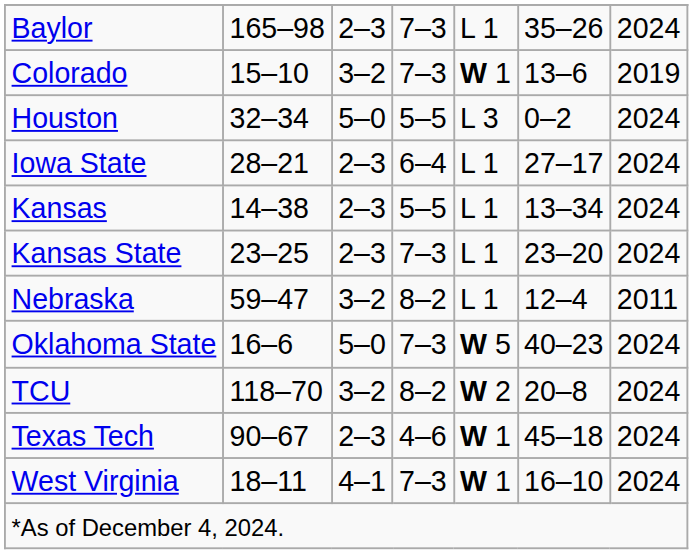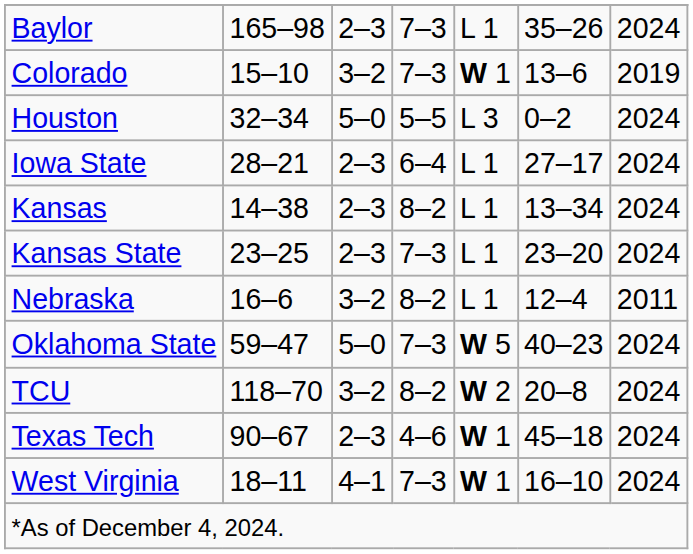 <table class="wikitable" style="text-align:left; font-size:95%">
 <tr>
 </tr>
 <tr>
 <td><a href='#'>Baylor</a></td>
 <td>165–98</td>
 <td>2–3</td>
 <td>7–3</td>
 <td>L 1</td>
 <td>35–26</td>
 <td>2024</td>
 </tr>
 <tr>
 <td><a href='#'>Colorado</a></td>
 <td>15–10</td>
 <td>3–2</td>
 <td>7–3</td>
 <td><strong>W</strong> 1</td>
 <td>13–6</td>
 <td>2019</td>
 </tr>
 <tr>
 <td><a href='#'>Houston</a></td>
 <td>32–34</td>
 <td>5–0</td>
 <td>5–5</td>
 <td>L 3</td>
 <td>0–2</td>
 <td>2024</td>
 </tr>
 <tr>
 <td><a href='#'>Iowa State</a></td>
 <td>28–21</td>
 <td>2–3</td>
 <td>6–4</td>
 <td>L 1</td>
 <td>27–17</td>
 <td>2024</td>
 </tr>
 <tr>
 <td><a href='#'>Kansas</a></td>
 <td>14–38</td>
 <td>2–3</td>
-<td>5–5</td>
+<td>8–2</td>
 <td>L 1</td>
 <td>13–34</td>
 <td>2024</td>
 </tr>
 <tr>
 <td><a href='#'>Kansas State</a></td>
 <td>23–25</td>
 <td>2–3</td>
 <td>7–3</td>
 <td>L 1</td>
 <td>23–20</td>
 <td>2024</td>
 </tr>
 <tr>
 <td><a href='#'>Nebraska</a></td>
-<td>59–47</td>
+<td>16–6</td>
 <td>3–2</td>
 <td>8–2</td>
 <td>L 1</td>
 <td>12–4</td>
 <td>2011</td>
 </tr>
 <tr>
 <td><a href='#'>Oklahoma State</a></td>
-<td>16–6</td>
+<td>59–47</td>
 <td>5–0</td>
 <td>7–3</td>
 <td><strong>W</strong> 5</td>
 <td>40–23</td>
 <td>2024</td>
 </tr>
 <tr>
 <td><a href='#'>TCU</a></td>
 <td>118–70</td>
 <td>3–2</td>
 <td>8–2</td>
 <td><strong>W</strong> 2</td>
 <td>20–8</td>
 <td>2024</td>
 </tr>
 <tr>
 <td><a href='#'>Texas Tech</a></td>
 <td>90–67</td>
 <td>2–3</td>
 <td>4–6</td>
 <td><strong>W</strong> 1</td>
 <td>45–18</td>
 <td>2024</td>
 </tr>
 <tr>
 <td><a href='#'>West Virginia</a></td>
 <td>18–11</td>
 <td>4–1</td>
 <td>7–3</td>
 <td><strong>W</strong> 1</td>
 <td>16–10</td>
 <td>2024</td>
 </tr>
 <tr>
 <td colspan="10"><small>*As of December 4, 2024.</small></td>
 </tr>
 </table>
